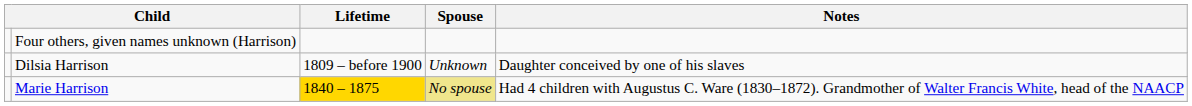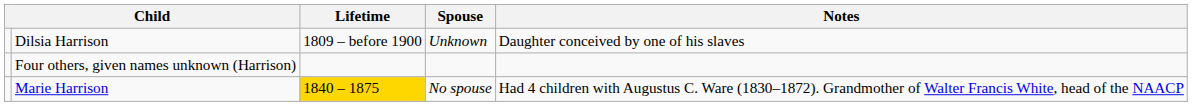 <table class="wikitable">
 <tr>
 <th colspan="2">Child</th>
 <th>Lifetime</th>
 <th>Spouse</th>
 <th>Notes</th>
+</tr>
+<tr>
+<td></td>
+<td>Dilsia Harrison</td>
+<td>1809 – before 1900</td>
+<td><em>Unknown</em></td>
+<td>Daughter conceived by one of his slaves</td>
 </tr>
 <tr>
 <td></td>
 <td>Four others, given names unknown (Harrison)</td>
 <td></td>
 <td></td>
 <td></td>
 </tr>
 <tr>
 <td></td>
-<td>Dilsia Harrison</td>
-<td>1809 – before 1900</td>
-<td><em>Unknown</em></td>
-<td>Daughter conceived by one of his slaves</td>
-</tr>
-<tr>
-<td></td>
 <td><a href='#'>Marie Harrison</a></td>
 <td style="background: gold;">1840 – 1875</td>
-<td style="background: khaki;"><em>No spouse</em></td>
+<td><em>No spouse</em></td>
 <td>Had 4 children with Augustus C. Ware (1830–1872). Grandmother of <a href='#'>Walter Francis White</a>, head of the <a href='#'>NAACP</a></td>
 </tr>
 </table>
